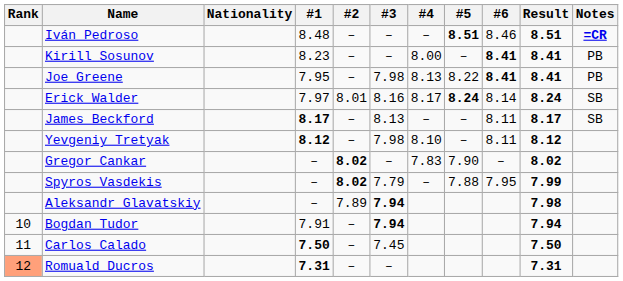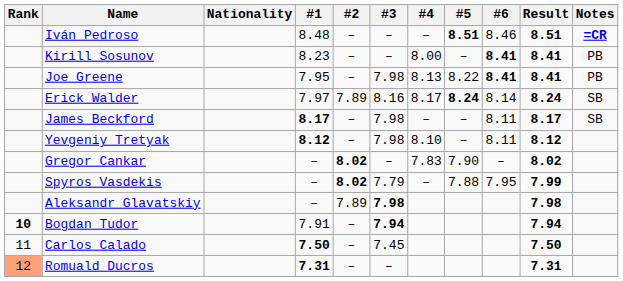 <table class="wikitable sortable" style="text-align:center;font-size:95%">
 <tr>
 <th>Rank</th>
 <th>Name</th>
 <th>Nationality</th>
 <th>#1</th>
 <th>#2</th>
 <th>#3</th>
 <th>#4</th>
 <th>#5</th>
 <th>#6</th>
 <th>Result</th>
 <th>Notes</th>
 </tr>
 <tr>
 <td></td>
 <td align="left"><a href='#'>Iván Pedroso</a></td>
 <td align=left></td>
 <td>8.48</td>
 <td>–</td>
 <td>–</td>
 <td>–</td>
 <td><strong>8.51</strong></td>
 <td>8.46</td>
 <td><strong>8.51</strong></td>
 <td><strong><a href='#'>=CR</a></strong></td>
 </tr>
 <tr>
 <td></td>
 <td align="left"><a href='#'>Kirill Sosunov</a></td>
 <td align=left></td>
 <td>8.23</td>
 <td>–</td>
 <td>–</td>
 <td>8.00</td>
 <td>–</td>
 <td><strong>8.41</strong></td>
 <td><strong>8.41</strong></td>
 <td>PB</td>
 </tr>
 <tr>
 <td></td>
 <td align="left"><a href='#'>Joe Greene</a></td>
 <td align=left></td>
 <td>7.95</td>
 <td>–</td>
 <td>7.98</td>
 <td>8.13</td>
 <td>8.22</td>
 <td><strong>8.41</strong></td>
 <td><strong>8.41</strong></td>
 <td>PB</td>
 </tr>
 <tr>
 <td></td>
 <td align="left"><a href='#'>Erick Walder</a></td>
 <td align=left></td>
 <td>7.97</td>
-<td>8.01</td>
+<td>7.89</td>
 <td>8.16</td>
 <td>8.17</td>
 <td><strong>8.24</strong></td>
 <td>8.14</td>
 <td><strong>8.24</strong></td>
 <td>SB</td>
 </tr>
 <tr>
 <td></td>
 <td align="left"><a href='#'>James Beckford</a></td>
 <td align=left></td>
 <td><strong>8.17</strong></td>
 <td>–</td>
-<td>8.13</td>
+<td>7.98</td>
 <td>–</td>
 <td>–</td>
 <td>8.11</td>
 <td><strong>8.17</strong></td>
 <td>SB</td>
 </tr>
 <tr>
 <td></td>
 <td align="left"><a href='#'>Yevgeniy Tretyak</a></td>
 <td align=left></td>
 <td><strong>8.12</strong></td>
 <td>–</td>
 <td>7.98</td>
 <td>8.10</td>
 <td>–</td>
 <td>8.11</td>
 <td><strong>8.12</strong></td>
 <td></td>
 </tr>
 <tr>
 <td></td>
 <td align="left"><a href='#'>Gregor Cankar</a></td>
 <td align=left></td>
 <td>–</td>
 <td><strong>8.02</strong></td>
 <td>–</td>
 <td>7.83</td>
 <td>7.90</td>
 <td>–</td>
 <td><strong>8.02</strong></td>
 <td></td>
 </tr>
 <tr>
 <td></td>
 <td align="left"><a href='#'>Spyros Vasdekis</a></td>
 <td align=left></td>
 <td>–</td>
 <td><strong>8.02</strong></td>
 <td>7.79</td>
 <td>–</td>
 <td>7.88</td>
 <td>7.95</td>
 <td><strong>7.99</strong></td>
 <td></td>
 </tr>
 <tr>
 <td></td>
 <td align="left"><a href='#'>Aleksandr Glavatskiy</a></td>
 <td align=left></td>
 <td>–</td>
 <td>7.89</td>
-<td><strong>7.94</strong></td>
+<td><strong>7.98</strong></td>
 <td></td>
 <td></td>
 <td></td>
 <td><strong>7.98</strong></td>
 <td></td>
 </tr>
 <tr>
-<td>10</td>
+<td><strong>10</strong></td>
 <td align="left"><a href='#'>Bogdan Tudor</a></td>
 <td align=left></td>
 <td>7.91</td>
 <td>–</td>
 <td><strong>7.94</strong></td>
 <td></td>
 <td></td>
 <td></td>
 <td><strong>7.94</strong></td>
 <td></td>
 </tr>
 <tr>
 <td>11</td>
 <td align="left"><a href='#'>Carlos Calado</a></td>
 <td align=left></td>
 <td><strong>7.50</strong></td>
 <td>–</td>
 <td>7.45</td>
 <td></td>
 <td></td>
 <td></td>
 <td><strong>7.50</strong></td>
 <td></td>
 </tr>
 <tr>
 <td style="background: lightsalmon;">12</td>
 <td align="left"><a href='#'>Romuald Ducros</a></td>
 <td align=left></td>
 <td><strong>7.31</strong></td>
 <td>–</td>
 <td>–</td>
 <td></td>
 <td></td>
 <td></td>
 <td><strong>7.31</strong></td>
 <td></td>
 </tr>
 </table>
